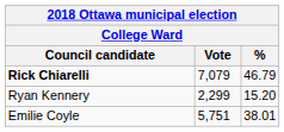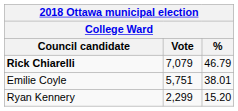 <table class="wikitable">
 <tr>
 <th colspan=3><a href='#'>2018 Ottawa municipal election</a></th>
 </tr>
 <tr>
 <th colspan="3"><a href='#'>College Ward</a></th>
 </tr>
 <tr>
 <th bgcolor="#DDDDFF" width="230px">Council candidate</th>
 <th bgcolor="#DDDDFF" width="50px">Vote</th>
 <th bgcolor="#DDDDFF" width="30px">%</th>
 </tr>
 <tr>
 <td><strong>Rick Chiarelli</strong></td>
 <td>7,079</td>
 <td>46.79</td>
 </tr>
 <tr>
+<td>Emilie Coyle</td>
+<td>5,751</td>
+<td>38.01</td>
+</tr>
+<tr>
 <td>Ryan Kennery</td>
 <td>2,299</td>
 <td>15.20</td>
 </tr>
-<tr>
-<td>Emilie Coyle</td>
-<td>5,751</td>
-<td>38.01</td>
-</tr>
 </table>
